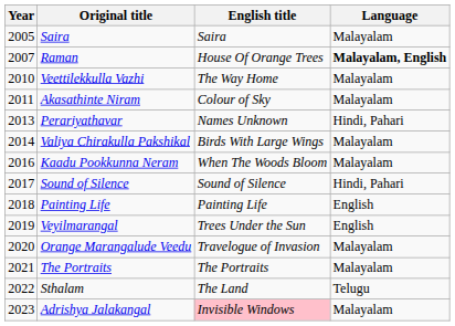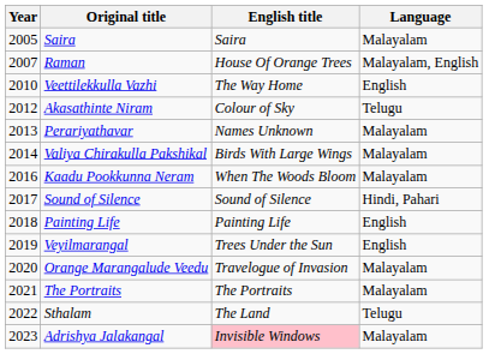 <table class="wikitable">
 <tr>
 <th>Year</th>
 <th>Original title</th>
 <th>English title</th>
 <th>Language</th>
 </tr>
 <tr>
 <td>2005</td>
 <td><em><a href='#'>Saira</a></em></td>
 <td><em>Saira</em></td>
 <td>Malayalam</td>
 </tr>
 <tr>
 <td>2007</td>
 <td><em><a href='#'>Raman</a></em></td>
 <td><em>House Of Orange Trees</em></td>
-<td><strong>Malayalam, English</strong></td>
+<td>Malayalam, English</td>
 </tr>
 <tr>
 <td>2010</td>
 <td><em><a href='#'>Veettilekkulla Vazhi</a></em></td>
 <td><em>The Way Home</em></td>
-<td>Malayalam</td>
+<td>English</td>
 </tr>
 <tr>
-<td>2011</td>
+<td>2012</td>
 <td><em><a href='#'>Akasathinte Niram</a></em></td>
 <td><em>Colour of Sky</em></td>
-<td>Malayalam</td>
+<td>Telugu</td>
 </tr>
 <tr>
 <td>2013</td>
 <td><em><a href='#'>Perariyathavar</a></em></td>
 <td><em>Names Unknown</em></td>
-<td>Hindi, Pahari</td>
+<td>Malayalam</td>
 </tr>
 <tr>
 <td>2014</td>
 <td><em><a href='#'>Valiya Chirakulla Pakshikal</a></em></td>
 <td><em>Birds With Large Wings</em></td>
 <td>Malayalam</td>
 </tr>
 <tr>
 <td>2016</td>
 <td><em><a href='#'>Kaadu Pookkunna Neram</a></em></td>
 <td><em>When The Woods Bloom</em></td>
 <td>Malayalam</td>
 </tr>
 <tr>
 <td>2017</td>
 <td><em><a href='#'>Sound of Silence</a></em></td>
 <td><em>Sound of Silence</em></td>
 <td>Hindi, Pahari</td>
 </tr>
 <tr>
 <td>2018</td>
 <td><em><a href='#'>Painting Life</a></em></td>
 <td><em>Painting Life</em></td>
 <td>English</td>
 </tr>
 <tr>
 <td>2019</td>
 <td><em><a href='#'>Veyilmarangal</a></em></td>
 <td><em>Trees Under the Sun</em></td>
 <td>English</td>
 </tr>
 <tr>
 <td>2020</td>
 <td><em><a href='#'>Orange Marangalude Veedu</a></em></td>
 <td><em>Travelogue of Invasion</em></td>
 <td>Malayalam</td>
 </tr>
 <tr>
 <td>2021</td>
 <td><em><a href='#'>The Portraits</a></em></td>
 <td><em>The Portraits</em></td>
 <td>Malayalam</td>
 </tr>
 <tr>
 <td>2022</td>
 <td><em>Sthalam</em></td>
 <td><em>The Land</em></td>
 <td>Telugu</td>
 </tr>
 <tr>
 <td>2023</td>
 <td><em><a href='#'>Adrishya Jalakangal</a></em></td>
 <td style="background: pink;"><em>Invisible Windows</em></td>
 <td>Malayalam</td>
 </tr>
 </table>
